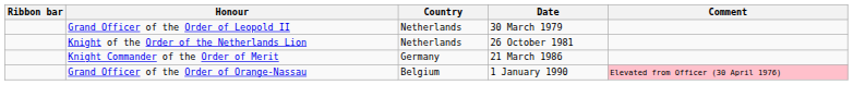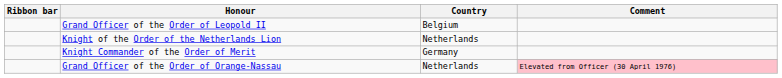 <table class="wikitable" style="width:60%;">
 <tr>
 <th style="width:80px;">Ribbon bar</th>
 <th>Honour</th>
 <th>Country</th>
-<th>Date</th>
 <th>Comment</th>
 </tr>
 <tr>
 <td></td>
 <td><a href='#'>Grand Officer</a> of the <a href='#'>Order of Leopold II</a></td>
-<td>Netherlands</td>
-<td>30 March 1979</td>
+<td>Belgium</td>
 <td></td>
 </tr>
 <tr>
 <td></td>
 <td><a href='#'>Knight</a> of the <a href='#'>Order of the Netherlands Lion</a></td>
 <td>Netherlands</td>
-<td>26 October 1981</td>
 <td></td>
 </tr>
 <tr>
 <td></td>
 <td><a href='#'>Knight Commander</a> of the <a href='#'>Order of Merit</a></td>
 <td>Germany</td>
-<td>21 March 1986</td>
 <td></td>
 </tr>
 <tr>
 <td></td>
 <td><a href='#'>Grand Officer</a> of the <a href='#'>Order of Orange-Nassau</a></td>
-<td>Belgium</td>
-<td>1 January 1990</td>
+<td>Netherlands</td>
 <td style="background: pink;"><small>Elevated from Officer (30 April 1976)</small></td>
 </tr>
 </table>
